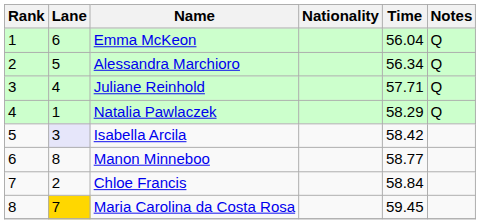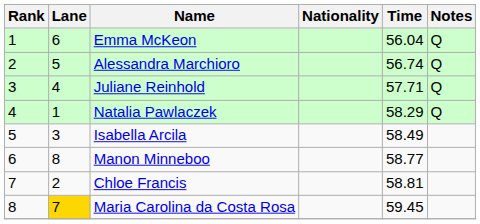 <table class="wikitable">
 <tr>
 <th>Rank</th>
 <th>Lane</th>
 <th>Name</th>
 <th>Nationality</th>
 <th>Time</th>
 <th>Notes</th>
 </tr>
 <tr bgcolor=ccffcc>
 <td>1</td>
 <td>6</td>
 <td><a href='#'>Emma McKeon</a></td>
 <td></td>
 <td>56.04</td>
 <td>Q</td>
 </tr>
 <tr bgcolor=ccffcc>
 <td>2</td>
 <td>5</td>
 <td><a href='#'>Alessandra Marchioro</a></td>
 <td></td>
-<td>56.34</td>
+<td>56.74</td>
 <td>Q</td>
 </tr>
 <tr bgcolor=ccffcc>
 <td>3</td>
 <td>4</td>
 <td><a href='#'>Juliane Reinhold</a></td>
 <td></td>
 <td>57.71</td>
 <td>Q</td>
 </tr>
 <tr bgcolor=ccffcc>
 <td>4</td>
 <td>1</td>
 <td><a href='#'>Natalia Pawlaczek</a></td>
 <td></td>
 <td>58.29</td>
 <td>Q</td>
 </tr>
 <tr>
 <td>5</td>
-<td style="background: lavender;">3</td>
+<td>3</td>
 <td><a href='#'>Isabella Arcila</a></td>
 <td></td>
-<td>58.42</td>
+<td>58.49</td>
 <td></td>
 </tr>
 <tr>
 <td>6</td>
 <td>8</td>
 <td><a href='#'>Manon Minneboo</a></td>
 <td></td>
 <td>58.77</td>
 <td></td>
 </tr>
 <tr>
 <td>7</td>
 <td>2</td>
 <td><a href='#'>Chloe Francis</a></td>
 <td></td>
-<td>58.84</td>
+<td>58.81</td>
 <td></td>
 </tr>
 <tr>
 <td>8</td>
 <td style="background: gold;">7</td>
 <td><a href='#'>Maria Carolina da Costa Rosa</a></td>
 <td></td>
 <td>59.45</td>
 <td></td>
 </tr>
 <tr>
 </tr>
 </table>
